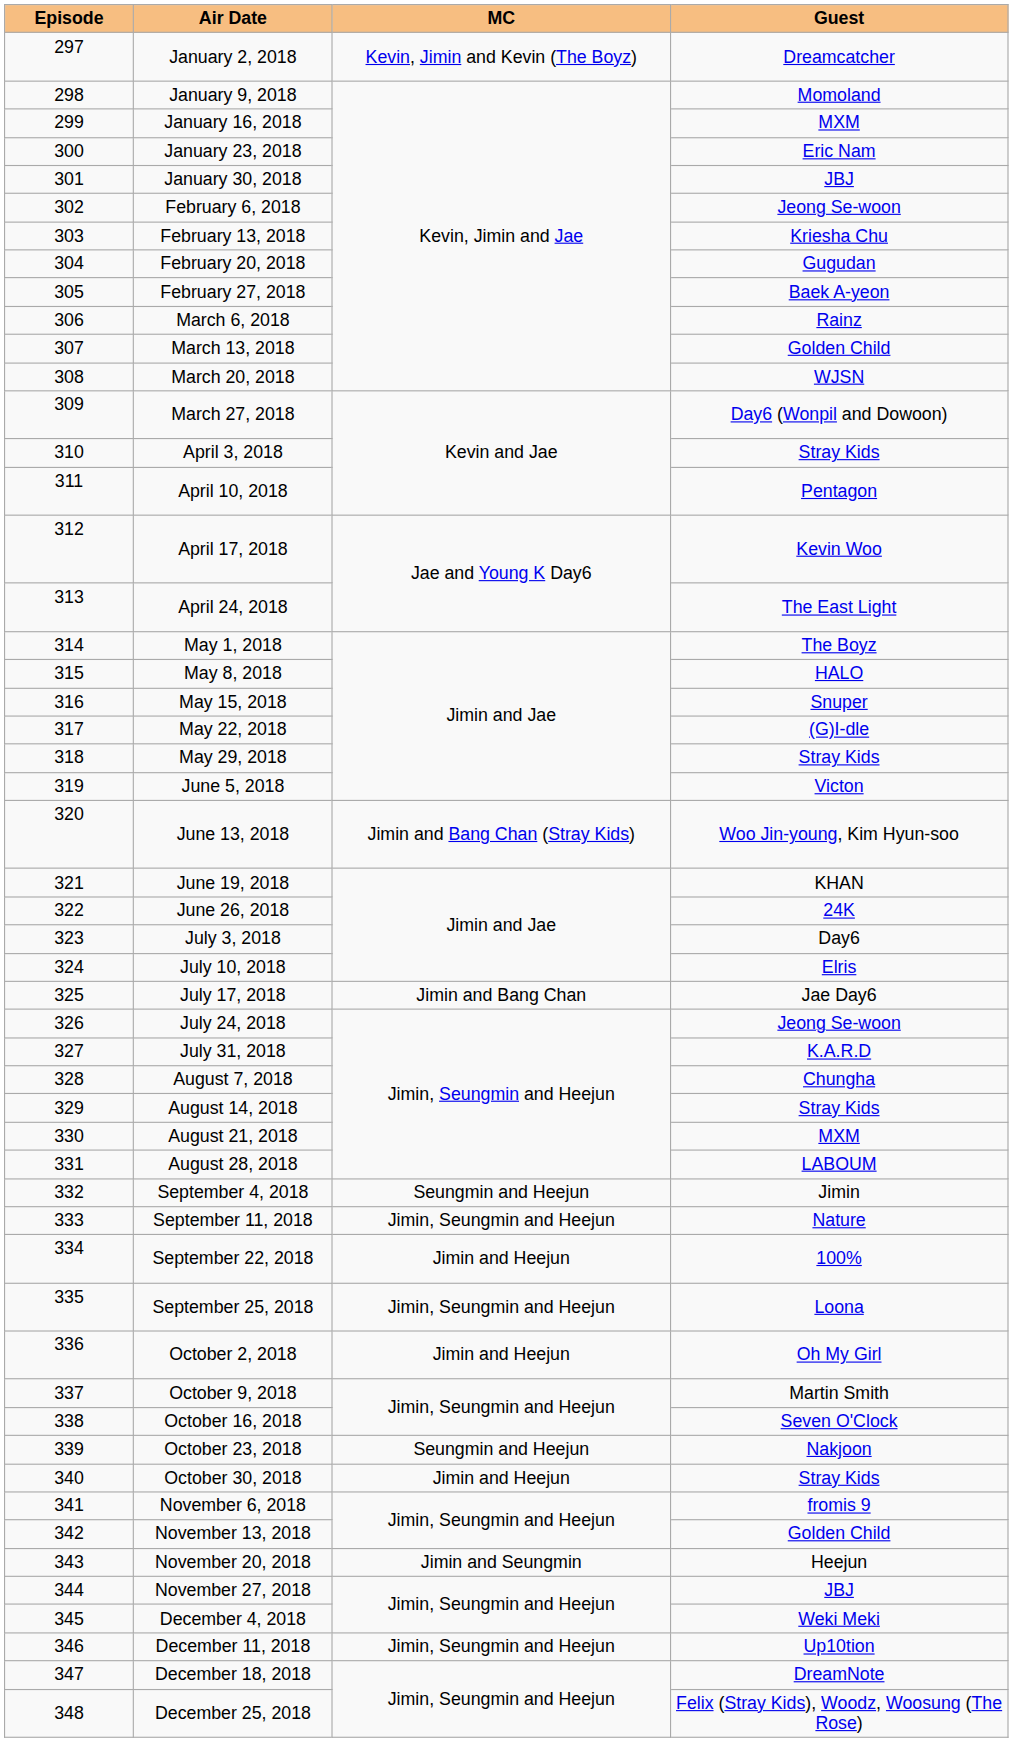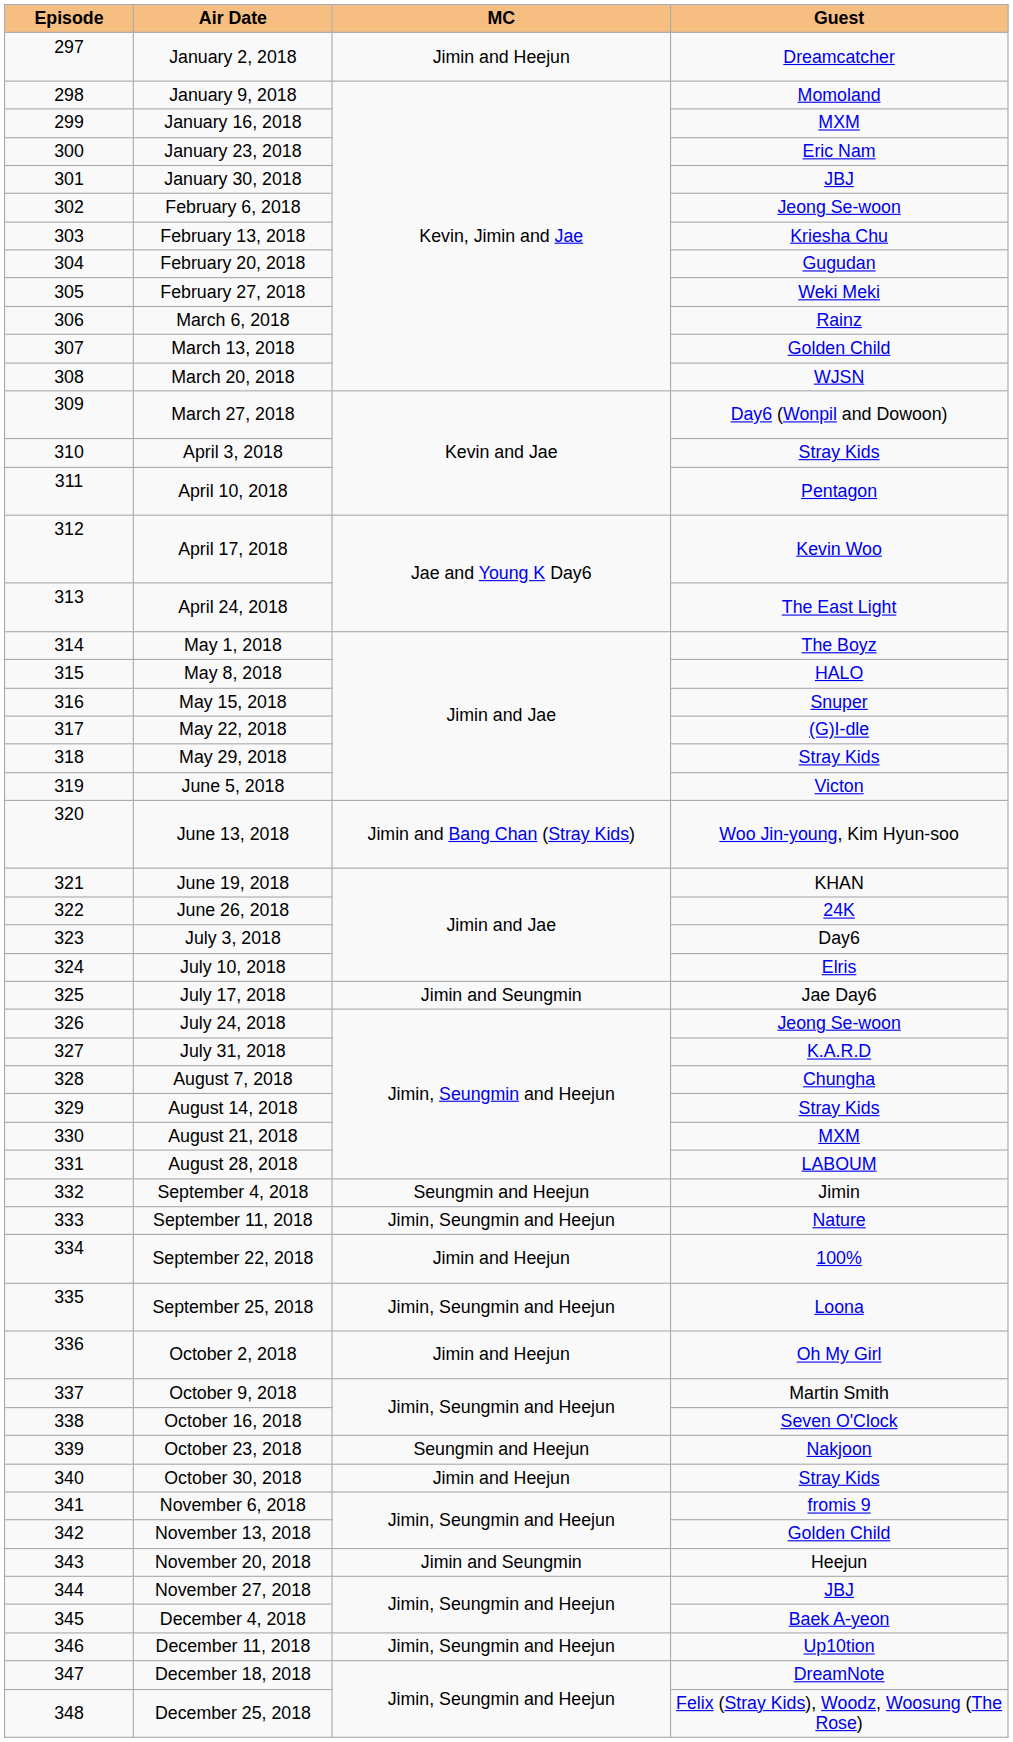 <table class="wikitable" style="text-align:center;" width="905px">
 <tr>
 <th style="background:#F7BE81; width:50px;">Episode</th>
 <th style="background:#F7BE81; width:100px;">Air Date</th>
 <th style="background:#F7BE81; width:175px;">MC</th>
 <th style="background:#F7BE81; width:175px;">Guest</th>
 </tr>
 <tr>
 <td>297<br><br></td>
 <td>January 2, 2018</td>
-<td><a href='#'>Kevin</a>, <a href='#'>Jimin</a> and Kevin (<a href='#'>The Boyz</a>)</td>
+<td>Jimin and Heejun</td>
 <td><a href='#'>Dreamcatcher</a></td>
 </tr>
 <tr>
 <td>298</td>
 <td>January 9, 2018</td>
 <td rowspan=11>Kevin, Jimin and <a href='#'>Jae</a></td>
 <td><a href='#'>Momoland</a></td>
 </tr>
 <tr>
 <td>299</td>
 <td>January 16, 2018</td>
 <td><a href='#'>MXM</a></td>
 </tr>
 <tr>
 <td>300<br></td>
 <td>January 23, 2018</td>
 <td><a href='#'>Eric Nam</a></td>
 </tr>
 <tr>
 <td>301</td>
 <td>January 30, 2018</td>
 <td><a href='#'>JBJ</a></td>
 </tr>
 <tr>
 <td>302</td>
 <td>February 6, 2018</td>
 <td><a href='#'>Jeong Se-woon</a></td>
 </tr>
 <tr>
 <td>303</td>
 <td>February 13, 2018</td>
 <td><a href='#'>Kriesha Chu</a></td>
 </tr>
 <tr>
 <td>304</td>
 <td>February 20, 2018</td>
 <td><a href='#'>Gugudan</a></td>
 </tr>
 <tr>
 <td>305</td>
 <td>February 27, 2018</td>
-<td><a href='#'>Baek A-yeon</a></td>
+<td><a href='#'>Weki Meki</a></td>
 </tr>
 <tr>
 <td>306</td>
 <td>March 6, 2018</td>
 <td><a href='#'>Rainz</a></td>
 </tr>
 <tr>
 <td>307</td>
 <td>March 13, 2018</td>
 <td><a href='#'>Golden Child</a></td>
 </tr>
 <tr>
 <td>308</td>
 <td>March 20, 2018</td>
 <td><a href='#'>WJSN</a></td>
 </tr>
 <tr>
 <td>309<br><br></td>
 <td>March 27, 2018</td>
 <td rowspan=3>Kevin and Jae</td>
 <td><a href='#'>Day6</a> (<a href='#'>Wonpil</a> and Dowoon)</td>
 </tr>
 <tr>
 <td>310<br></td>
 <td>April 3, 2018</td>
 <td><a href='#'>Stray Kids</a></td>
 </tr>
 <tr>
 <td>311<br><br></td>
 <td>April 10, 2018</td>
 <td><a href='#'>Pentagon</a></td>
 </tr>
 <tr>
 <td>312<br><br><br></td>
 <td>April 17, 2018</td>
 <td rowspan=2>Jae and <a href='#'>Young K</a> Day6</td>
 <td><a href='#'>Kevin Woo</a></td>
 </tr>
 <tr>
 <td>313<br><br></td>
 <td>April 24, 2018</td>
 <td><a href='#'>The East Light</a></td>
 </tr>
 <tr>
 <td>314<br></td>
 <td>May 1, 2018</td>
 <td rowspan=6>Jimin and Jae</td>
 <td><a href='#'>The Boyz</a></td>
 </tr>
 <tr>
 <td>315<br></td>
 <td>May 8, 2018</td>
 <td><a href='#'>HALO</a></td>
 </tr>
 <tr>
 <td>316</td>
 <td>May 15, 2018</td>
 <td><a href='#'>Snuper</a></td>
 </tr>
 <tr>
 <td>317<br></td>
 <td>May 22, 2018</td>
 <td><a href='#'>(G)I-dle</a></td>
 </tr>
 <tr>
 <td>318</td>
 <td>May 29, 2018</td>
 <td><a href='#'>Stray Kids</a></td>
 </tr>
 <tr>
 <td>319</td>
 <td>June 5, 2018</td>
 <td><a href='#'>Victon</a></td>
 </tr>
 <tr>
 <td>320<br><br><br></td>
 <td>June 13, 2018</td>
 <td>Jimin and <a href='#'>Bang Chan</a> (<a href='#'>Stray Kids</a>)</td>
 <td><a href='#'>Woo Jin-young</a>, Kim Hyun-soo</td>
 </tr>
 <tr>
 <td>321</td>
 <td>June 19, 2018</td>
 <td rowspan=4>Jimin and Jae</td>
 <td>KHAN</td>
 </tr>
 <tr>
 <td>322</td>
 <td>June 26, 2018</td>
 <td><a href='#'>24K</a></td>
 </tr>
 <tr>
 <td>323<br></td>
 <td>July 3, 2018</td>
 <td>Day6</td>
 </tr>
 <tr>
 <td>324<br></td>
 <td>July 10, 2018</td>
 <td><a href='#'>Elris</a></td>
 </tr>
 <tr>
 <td>325<br></td>
 <td>July 17, 2018</td>
-<td>Jimin and Bang Chan</td>
+<td>Jimin and Seungmin</td>
 <td>Jae Day6</td>
 </tr>
 <tr>
 <td>326<br></td>
 <td>July 24, 2018</td>
 <td rowspan="6">Jimin, <a href='#'>Seungmin</a> and Heejun</td>
 <td><a href='#'>Jeong Se-woon</a></td>
 </tr>
 <tr>
 <td>327</td>
 <td>July 31, 2018</td>
 <td><a href='#'>K.A.R.D</a></td>
 </tr>
 <tr>
 <td>328</td>
 <td>August 7, 2018</td>
 <td><a href='#'>Chungha</a></td>
 </tr>
 <tr>
 <td>329</td>
 <td>August 14, 2018</td>
 <td><a href='#'>Stray Kids</a></td>
 </tr>
 <tr>
 <td>330</td>
 <td>August 21, 2018</td>
 <td><a href='#'>MXM</a></td>
 </tr>
 <tr>
 <td>331</td>
 <td>August 28, 2018</td>
 <td><a href='#'>LABOUM</a></td>
 </tr>
 <tr>
 <td>332<br></td>
 <td>September 4, 2018</td>
 <td>Seungmin and Heejun</td>
 <td>Jimin</td>
 </tr>
 <tr>
 <td>333</td>
 <td>September 11, 2018</td>
 <td>Jimin, Seungmin and Heejun</td>
 <td><a href='#'>Nature</a></td>
 </tr>
 <tr>
 <td>334<br><br></td>
 <td>September 22, 2018</td>
 <td>Jimin and Heejun</td>
 <td><a href='#'>100%</a></td>
 </tr>
 <tr>
 <td>335<br><br></td>
 <td>September 25, 2018</td>
 <td>Jimin, Seungmin and Heejun</td>
 <td><a href='#'>Loona</a></td>
 </tr>
 <tr>
 <td>336<br><br></td>
 <td>October 2, 2018</td>
 <td>Jimin and Heejun</td>
 <td><a href='#'>Oh My Girl</a></td>
 </tr>
 <tr>
 <td>337</td>
 <td>October 9, 2018</td>
 <td rowspan="2">Jimin, Seungmin and Heejun</td>
 <td>Martin Smith</td>
 </tr>
 <tr>
 <td>338</td>
 <td>October 16, 2018</td>
 <td><a href='#'>Seven O'Clock</a></td>
 </tr>
 <tr>
 <td>339<br></td>
 <td>October 23, 2018</td>
 <td>Seungmin and Heejun</td>
 <td><a href='#'>Nakjoon</a></td>
 </tr>
 <tr>
 <td>340<br></td>
 <td>October 30, 2018</td>
 <td>Jimin and Heejun</td>
 <td><a href='#'>Stray Kids</a></td>
 </tr>
 <tr>
 <td>341</td>
 <td>November 6, 2018</td>
 <td rowspan="2">Jimin, Seungmin and Heejun</td>
 <td><a href='#'>fromis 9</a></td>
 </tr>
 <tr>
 <td>342</td>
 <td>November 13, 2018</td>
 <td><a href='#'>Golden Child</a></td>
 </tr>
 <tr>
 <td>343<br></td>
 <td>November 20, 2018</td>
 <td>Jimin and Seungmin</td>
 <td>Heejun</td>
 </tr>
 <tr>
 <td>344<br></td>
 <td>November 27, 2018</td>
 <td rowspan="2">Jimin, Seungmin and Heejun</td>
 <td><a href='#'>JBJ</a></td>
 </tr>
 <tr>
 <td>345</td>
 <td>December 4, 2018</td>
-<td><a href='#'>Weki Meki</a></td>
+<td><a href='#'>Baek A-yeon</a></td>
 </tr>
 <tr>
 <td>346<br></td>
 <td>December 11, 2018</td>
 <td>Jimin, Seungmin and Heejun</td>
 <td><a href='#'>Up10tion</a></td>
 </tr>
 <tr>
 <td>347</td>
 <td>December 18, 2018</td>
 <td rowspan="2">Jimin, Seungmin and Heejun</td>
 <td><a href='#'>DreamNote</a></td>
 </tr>
 <tr>
 <td>348<br></td>
 <td>December 25, 2018</td>
 <td><a href='#'>Felix</a> (<a href='#'>Stray Kids</a>), <a href='#'>Woodz</a>, <a href='#'>Woosung</a> (<a href='#'>The Rose</a>)</td>
 </tr>
 </table>
